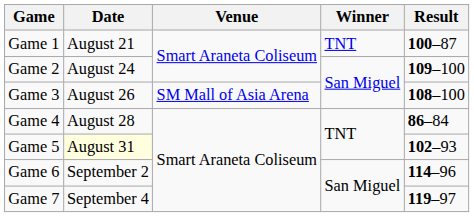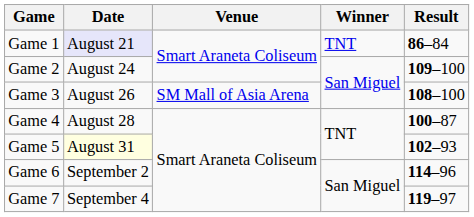 <table class="wikitable">
 <tr>
 <th>Game</th>
 <th>Date</th>
 <th>Venue</th>
 <th>Winner</th>
 <th>Result</th>
 </tr>
 <tr>
 <td>Game 1</td>
-<td>August 21</td>
+<td style="background: lavender;">August 21</td>
 <td rowspan=2><a href='#'>Smart Araneta Coliseum</a></td>
 <td><a href='#'>TNT</a></td>
-<td><strong>100</strong>–87</td>
+<td><strong>86</strong>–84</td>
 </tr>
 <tr>
 <td>Game 2</td>
 <td>August 24</td>
 <td rowspan=2><a href='#'>San Miguel</a></td>
 <td><strong>109</strong>–100</td>
 </tr>
 <tr>
 <td>Game 3</td>
 <td>August 26</td>
 <td><a href='#'>SM Mall of Asia Arena</a></td>
 <td><strong>108</strong>–100</td>
 </tr>
 <tr>
 <td>Game 4</td>
 <td>August 28</td>
 <td rowspan=4>Smart Araneta Coliseum</td>
 <td rowspan=2>TNT</td>
-<td><strong>86</strong>–84</td>
+<td><strong>100</strong>–87</td>
 </tr>
 <tr>
 <td>Game 5</td>
 <td style="background: lightyellow;">August 31</td>
 <td><strong>102</strong>–93</td>
 </tr>
 <tr>
 <td>Game 6</td>
 <td>September 2</td>
 <td rowspan=2>San Miguel</td>
 <td><strong>114</strong>–96</td>
 </tr>
 <tr>
 <td>Game 7</td>
 <td>September 4</td>
 <td><strong>119</strong>–97</td>
 </tr>
 </table>
